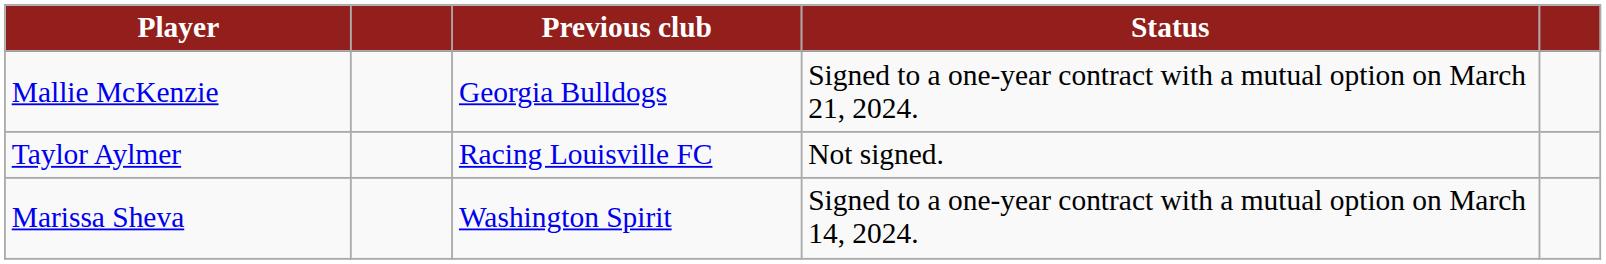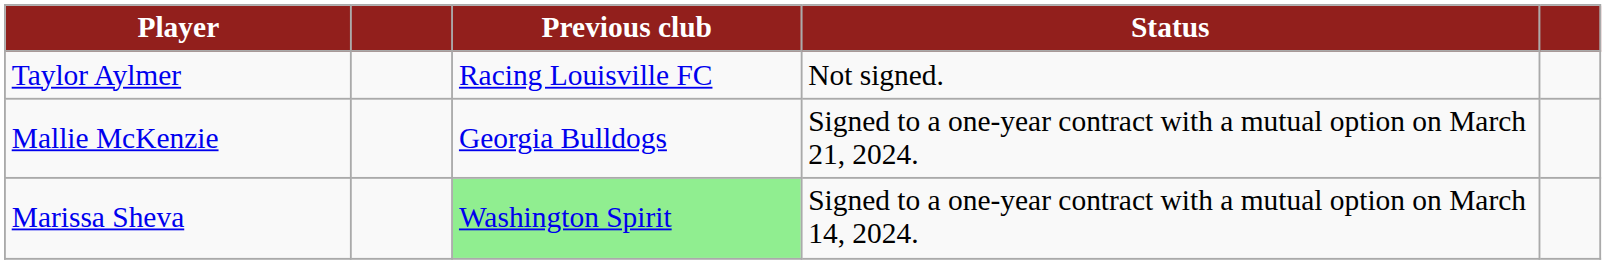 <table class="wikitable sortable">
 <tr>
 <th style="background:#921f1c; color:#fff; width:200px;" scope="col">Player</th>
 <th style="background:#921f1c; color:#fff; width:55px;" scope="col"></th>
 <th style="background:#921f1c; color:#fff; width:200px;" scope="col">Previous club</th>
 <th style="background:#921f1c; color:#fff; width:450px;" scope="col">Status</th>
 <th style="background:#921f1c; color:#fff; width:30px;" scope="col"></th>
 </tr>
 <tr>
+<td> <a href='#'>Taylor Aylmer</a></td>
+<td align="center"></td>
+<td> <a href='#'>Racing Louisville FC</a></td>
+<td>Not signed.</td>
+<td></td>
+</tr>
+<tr>
 <td> <a href='#'>Mallie McKenzie</a></td>
 <td></td>
 <td> <a href='#'>Georgia Bulldogs</a></td>
 <td>Signed to a one-year contract with a mutual option on March 21, 2024.</td>
 <td></td>
 </tr>
 <tr>
-<td> <a href='#'>Taylor Aylmer</a></td>
-<td align="center"></td>
-<td> <a href='#'>Racing Louisville FC</a></td>
-<td>Not signed.</td>
-<td></td>
-</tr>
-<tr>
 <td> <a href='#'>Marissa Sheva</a></td>
 <td></td>
-<td> <a href='#'>Washington Spirit</a></td>
+<td style="background: lightgreen;"> <a href='#'>Washington Spirit</a></td>
 <td>Signed to a one-year contract with a mutual option on March 14, 2024.</td>
 <td></td>
 </tr>
 </table>
